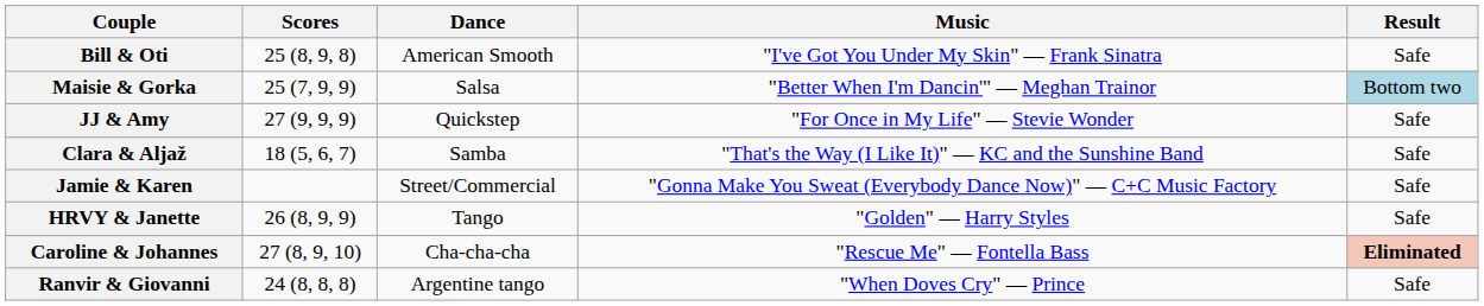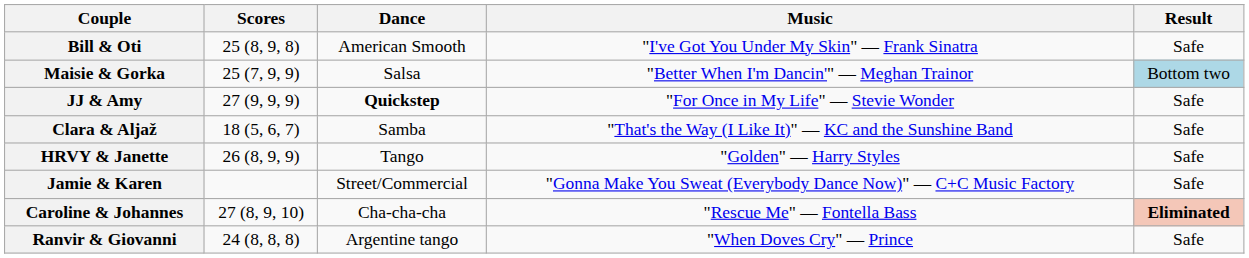 <table class="wikitable sortable" style="text-align:center; width: 90%">
 <tr>
 <th scope="col">Couple</th>
 <th scope="col">Scores</th>
 <th scope="col" class="unsortable">Dance</th>
 <th scope="col" class="unsortable">Music</th>
 <th scope="col" class="unsortable">Result</th>
 </tr>
 <tr>
 <th scope="row">Bill & Oti</th>
 <td>25 (8, 9, 8)</td>
 <td>American Smooth</td>
 <td>"<a href='#'>I've Got You Under My Skin</a>" — <a href='#'>Frank Sinatra</a></td>
 <td>Safe</td>
 </tr>
 <tr>
 <th scope="row">Maisie & Gorka</th>
 <td>25 (7, 9, 9)</td>
 <td>Salsa</td>
 <td>"<a href='#'>Better When I'm Dancin'</a>" — <a href='#'>Meghan Trainor</a></td>
 <td bgcolor="lightblue">Bottom two</td>
 </tr>
 <tr>
 <th scope="row">JJ & Amy</th>
 <td>27 (9, 9, 9)</td>
-<td>Quickstep</td>
+<td><strong>Quickstep</strong></td>
 <td>"<a href='#'>For Once in My Life</a>" — <a href='#'>Stevie Wonder</a></td>
 <td>Safe</td>
 </tr>
 <tr>
 <th scope="row">Clara & Aljaž</th>
 <td>18 (5, 6, 7)</td>
 <td>Samba</td>
 <td>"<a href='#'>That's the Way (I Like It)</a>" — <a href='#'>KC and the Sunshine Band</a></td>
 <td>Safe</td>
 </tr>
 <tr>
+<th scope="row">HRVY & Janette</th>
+<td>26 (8, 9, 9)</td>
+<td>Tango</td>
+<td>"<a href='#'>Golden</a>" — <a href='#'>Harry Styles</a></td>
+<td>Safe</td>
+</tr>
+<tr>
 <th scope="row">Jamie & Karen</th>
 <td></td>
 <td>Street/Commercial</td>
 <td>"<a href='#'>Gonna Make You Sweat (Everybody Dance Now)</a>" — <a href='#'>C+C Music Factory</a></td>
-<td>Safe</td>
-</tr>
-<tr>
-<th scope="row">HRVY & Janette</th>
-<td>26 (8, 9, 9)</td>
-<td>Tango</td>
-<td>"<a href='#'>Golden</a>" — <a href='#'>Harry Styles</a></td>
 <td>Safe</td>
 </tr>
 <tr>
 <th scope="row">Caroline & Johannes</th>
 <td>27 (8, 9, 10)</td>
 <td>Cha-cha-cha</td>
 <td>"<a href='#'>Rescue Me</a>" — <a href='#'>Fontella Bass</a></td>
 <td bgcolor="f4c7b8"><strong>Eliminated</strong></td>
 </tr>
 <tr>
 <th scope="row">Ranvir & Giovanni</th>
 <td>24 (8, 8, 8)</td>
 <td>Argentine tango</td>
 <td>"<a href='#'>When Doves Cry</a>" — <a href='#'>Prince</a></td>
 <td>Safe</td>
 </tr>
 </table>
